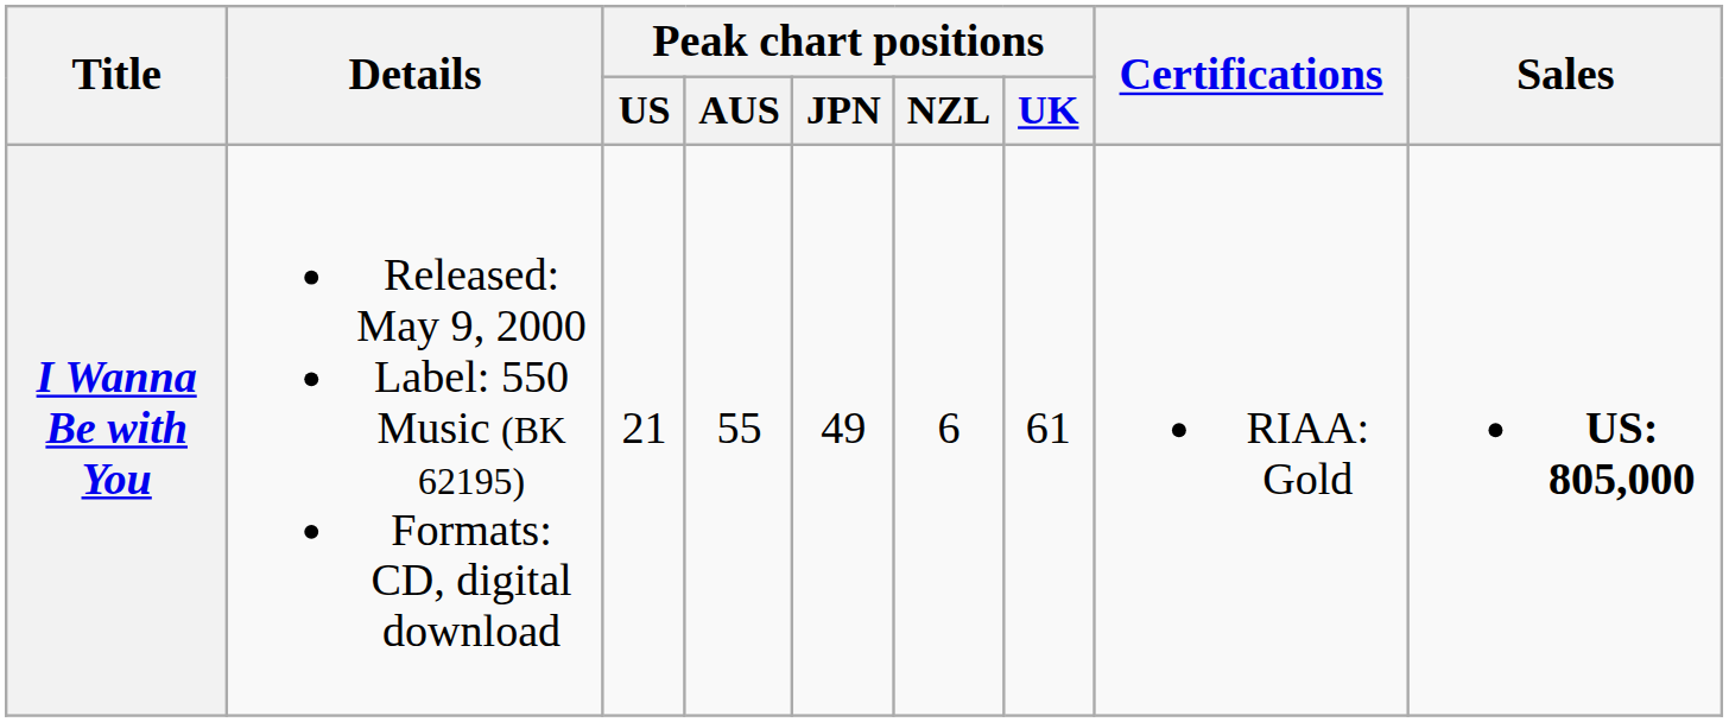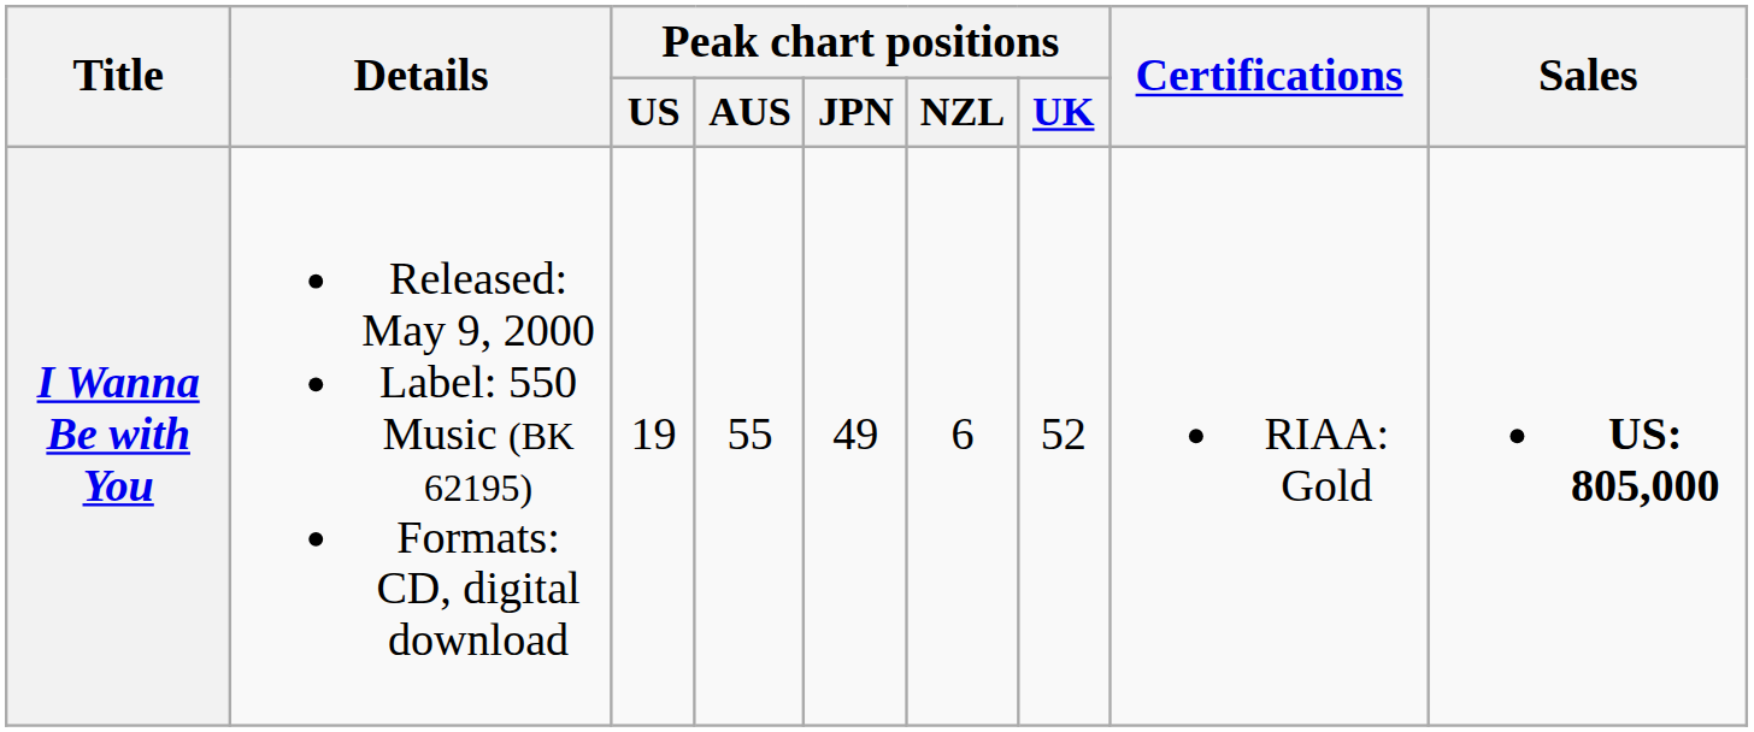 <table class="wikitable plainrowheaders" style="text-align:center;">
 <tr>
 <th scope="col" rowspan="2" style="width:12em;">Title</th>
 <th scope="col" rowspan="2" style="width:15em;">Details</th>
 <th scope="col" colspan="5">Peak chart positions</th>
 <th scope="col" rowspan="2" style="width:10em;"><a href='#'>Certifications</a></th>
 <th scope="col" rowspan="2" style="width:10em;">Sales</th>
 </tr>
 <tr>
 <th scope="col" style="width:3em;font-size:90%;">US<br></th>
 <th scope="col" style="width:3em;font-size:90%;">AUS<br></th>
 <th scope="col" style="width:3em;font-size:90%;">JPN<br></th>
 <th scope="col" style="width:3em;font-size:90%;">NZL<br></th>
 <th scope="col" style="width:3em;font-size:90%;"><a href='#'>UK</a><br></th>
 </tr>
 <tr>
 <th scope="row"><em><a href='#'>I Wanna Be with You</a></em></th>
 <td><br><ul><li>Released: May 9, 2000</li><li>Label: 550 Music <small>(BK 62195)</small></li><li>Formats: CD, digital download</li></ul></td>
-<td>21</td>
+<td>19</td>
 <td>55</td>
 <td>49</td>
 <td>6</td>
-<td>61</td>
+<td>52</td>
 <td><br><ul><li>RIAA: Gold</li></ul></td>
 <td><strong><br><ul><li>US: 805,000</li></ul></strong></td>
 </tr>
 </table>
